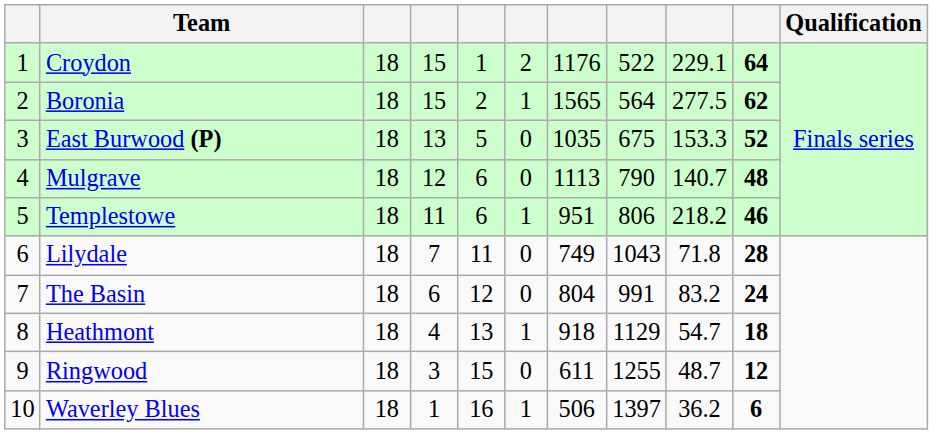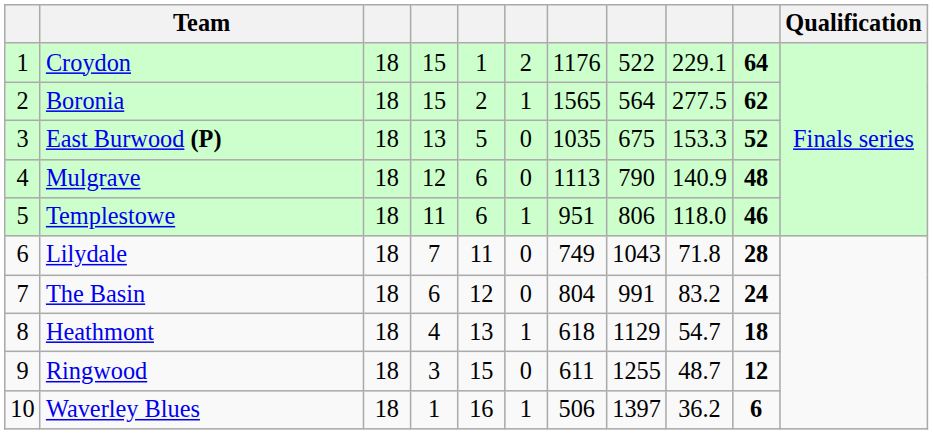 <table class="wikitable" style="text-align:center; margin-bottom:0">
 <tr>
 <th style="width:10px"></th>
 <th style="width:35%;">Team</th>
 <th style="width:30px;"></th>
 <th style="width:30px;"></th>
 <th style="width:30px;"></th>
 <th style="width:30px;"></th>
 <th style="width:30px;"></th>
 <th style="width:30px;"></th>
 <th style="width:30px;"></th>
 <th style="width:30px;"></th>
 <th>Qualification</th>
 </tr>
 <tr style="background:#ccffcc;">
 <td>1</td>
 <td style="text-align:left;"><a href='#'>Croydon</a></td>
 <td>18</td>
 <td>15</td>
 <td>1</td>
 <td>2</td>
 <td>1176</td>
 <td>522</td>
 <td>229.1</td>
 <td><strong>64</strong></td>
 <td rowspan=5><a href='#'>Finals series</a></td>
 </tr>
 <tr style="background:#ccffcc;">
 <td>2</td>
 <td style="text-align:left;"><a href='#'>Boronia</a></td>
 <td>18</td>
 <td>15</td>
 <td>2</td>
 <td>1</td>
 <td>1565</td>
 <td>564</td>
 <td>277.5</td>
 <td><strong>62</strong></td>
 </tr>
 <tr style="background:#ccffcc;">
 <td>3</td>
 <td style="text-align:left;"><a href='#'>East Burwood</a> <strong>(P)</strong></td>
 <td>18</td>
 <td>13</td>
 <td>5</td>
 <td>0</td>
 <td>1035</td>
 <td>675</td>
 <td>153.3</td>
 <td><strong>52</strong></td>
 </tr>
 <tr style="background:#ccffcc;">
 <td>4</td>
 <td style="text-align:left;"><a href='#'>Mulgrave</a></td>
 <td>18</td>
 <td>12</td>
 <td>6</td>
 <td>0</td>
 <td>1113</td>
 <td>790</td>
-<td>140.7</td>
+<td>140.9</td>
 <td><strong>48</strong></td>
 </tr>
 <tr style="background:#ccffcc;">
 <td>5</td>
 <td style="text-align:left;"><a href='#'>Templestowe</a></td>
 <td>18</td>
 <td>11</td>
 <td>6</td>
 <td>1</td>
 <td>951</td>
 <td>806</td>
-<td>218.2</td>
+<td>118.0</td>
 <td><strong>46</strong></td>
 </tr>
 <tr>
 <td>6</td>
 <td style="text-align:left;"><a href='#'>Lilydale</a></td>
 <td>18</td>
 <td>7</td>
 <td>11</td>
 <td>0</td>
 <td>749</td>
 <td>1043</td>
 <td>71.8</td>
 <td><strong>28</strong></td>
 <td rowspan=5></td>
 </tr>
 <tr>
 <td>7</td>
 <td style="text-align:left;"><a href='#'>The Basin</a></td>
 <td>18</td>
 <td>6</td>
 <td>12</td>
 <td>0</td>
 <td>804</td>
 <td>991</td>
 <td>83.2</td>
 <td><strong>24</strong></td>
 </tr>
 <tr>
 <td>8</td>
 <td style="text-align:left;"><a href='#'>Heathmont</a></td>
 <td>18</td>
 <td>4</td>
 <td>13</td>
 <td>1</td>
-<td>918</td>
+<td>618</td>
 <td>1129</td>
 <td>54.7</td>
 <td><strong>18</strong></td>
 </tr>
 <tr>
 <td>9</td>
 <td style="text-align:left;"><a href='#'>Ringwood</a></td>
 <td>18</td>
 <td>3</td>
 <td>15</td>
 <td>0</td>
 <td>611</td>
 <td>1255</td>
 <td>48.7</td>
 <td><strong>12</strong></td>
 </tr>
 <tr>
 <td>10</td>
 <td style="text-align:left;"><a href='#'>Waverley Blues</a></td>
 <td>18</td>
 <td>1</td>
 <td>16</td>
 <td>1</td>
 <td>506</td>
 <td>1397</td>
 <td>36.2</td>
 <td><strong>6</strong></td>
 </tr>
 </table>
